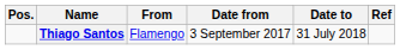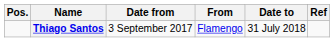 <table class="wikitable">
 <tr>
 <th>Pos.</th>
 <th>Name</th>
+<th>Date from</th>
 <th>From</th>
-<th>Date from</th>
 <th>Date to</th>
 <th>Ref</th>
 </tr>
 <tr>
 <td></td>
 <th scope="row"> <a href='#'>Thiago Santos</a></th>
+<td>3 September 2017</td>
 <td> <a href='#'>Flamengo</a></td>
-<td>3 September 2017</td>
 <td>31 July 2018</td>
 <td></td>
 </tr>
 </table>
